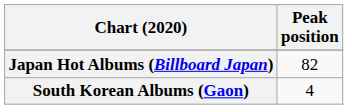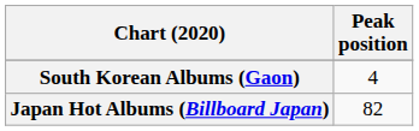 <table class="wikitable sortable plainrowheaders" style="text-align:center">
 <tr>
 <th scope="col">Chart (2020)</th>
 <th scope="col">Peak<br>position</th>
 </tr>
 <tr>
 </tr>
 <tr>
+<th scope="row">South Korean Albums (<a href='#'>Gaon</a>)</th>
+<td>4</td>
+</tr>
+<tr>
 <th scope="row">Japan Hot Albums (<em><a href='#'>Billboard Japan</a></em>)</th>
 <td>82</td>
 </tr>
-<tr>
-<th scope="row">South Korean Albums (<a href='#'>Gaon</a>)</th>
-<td>4</td>
-</tr>
 </table>
